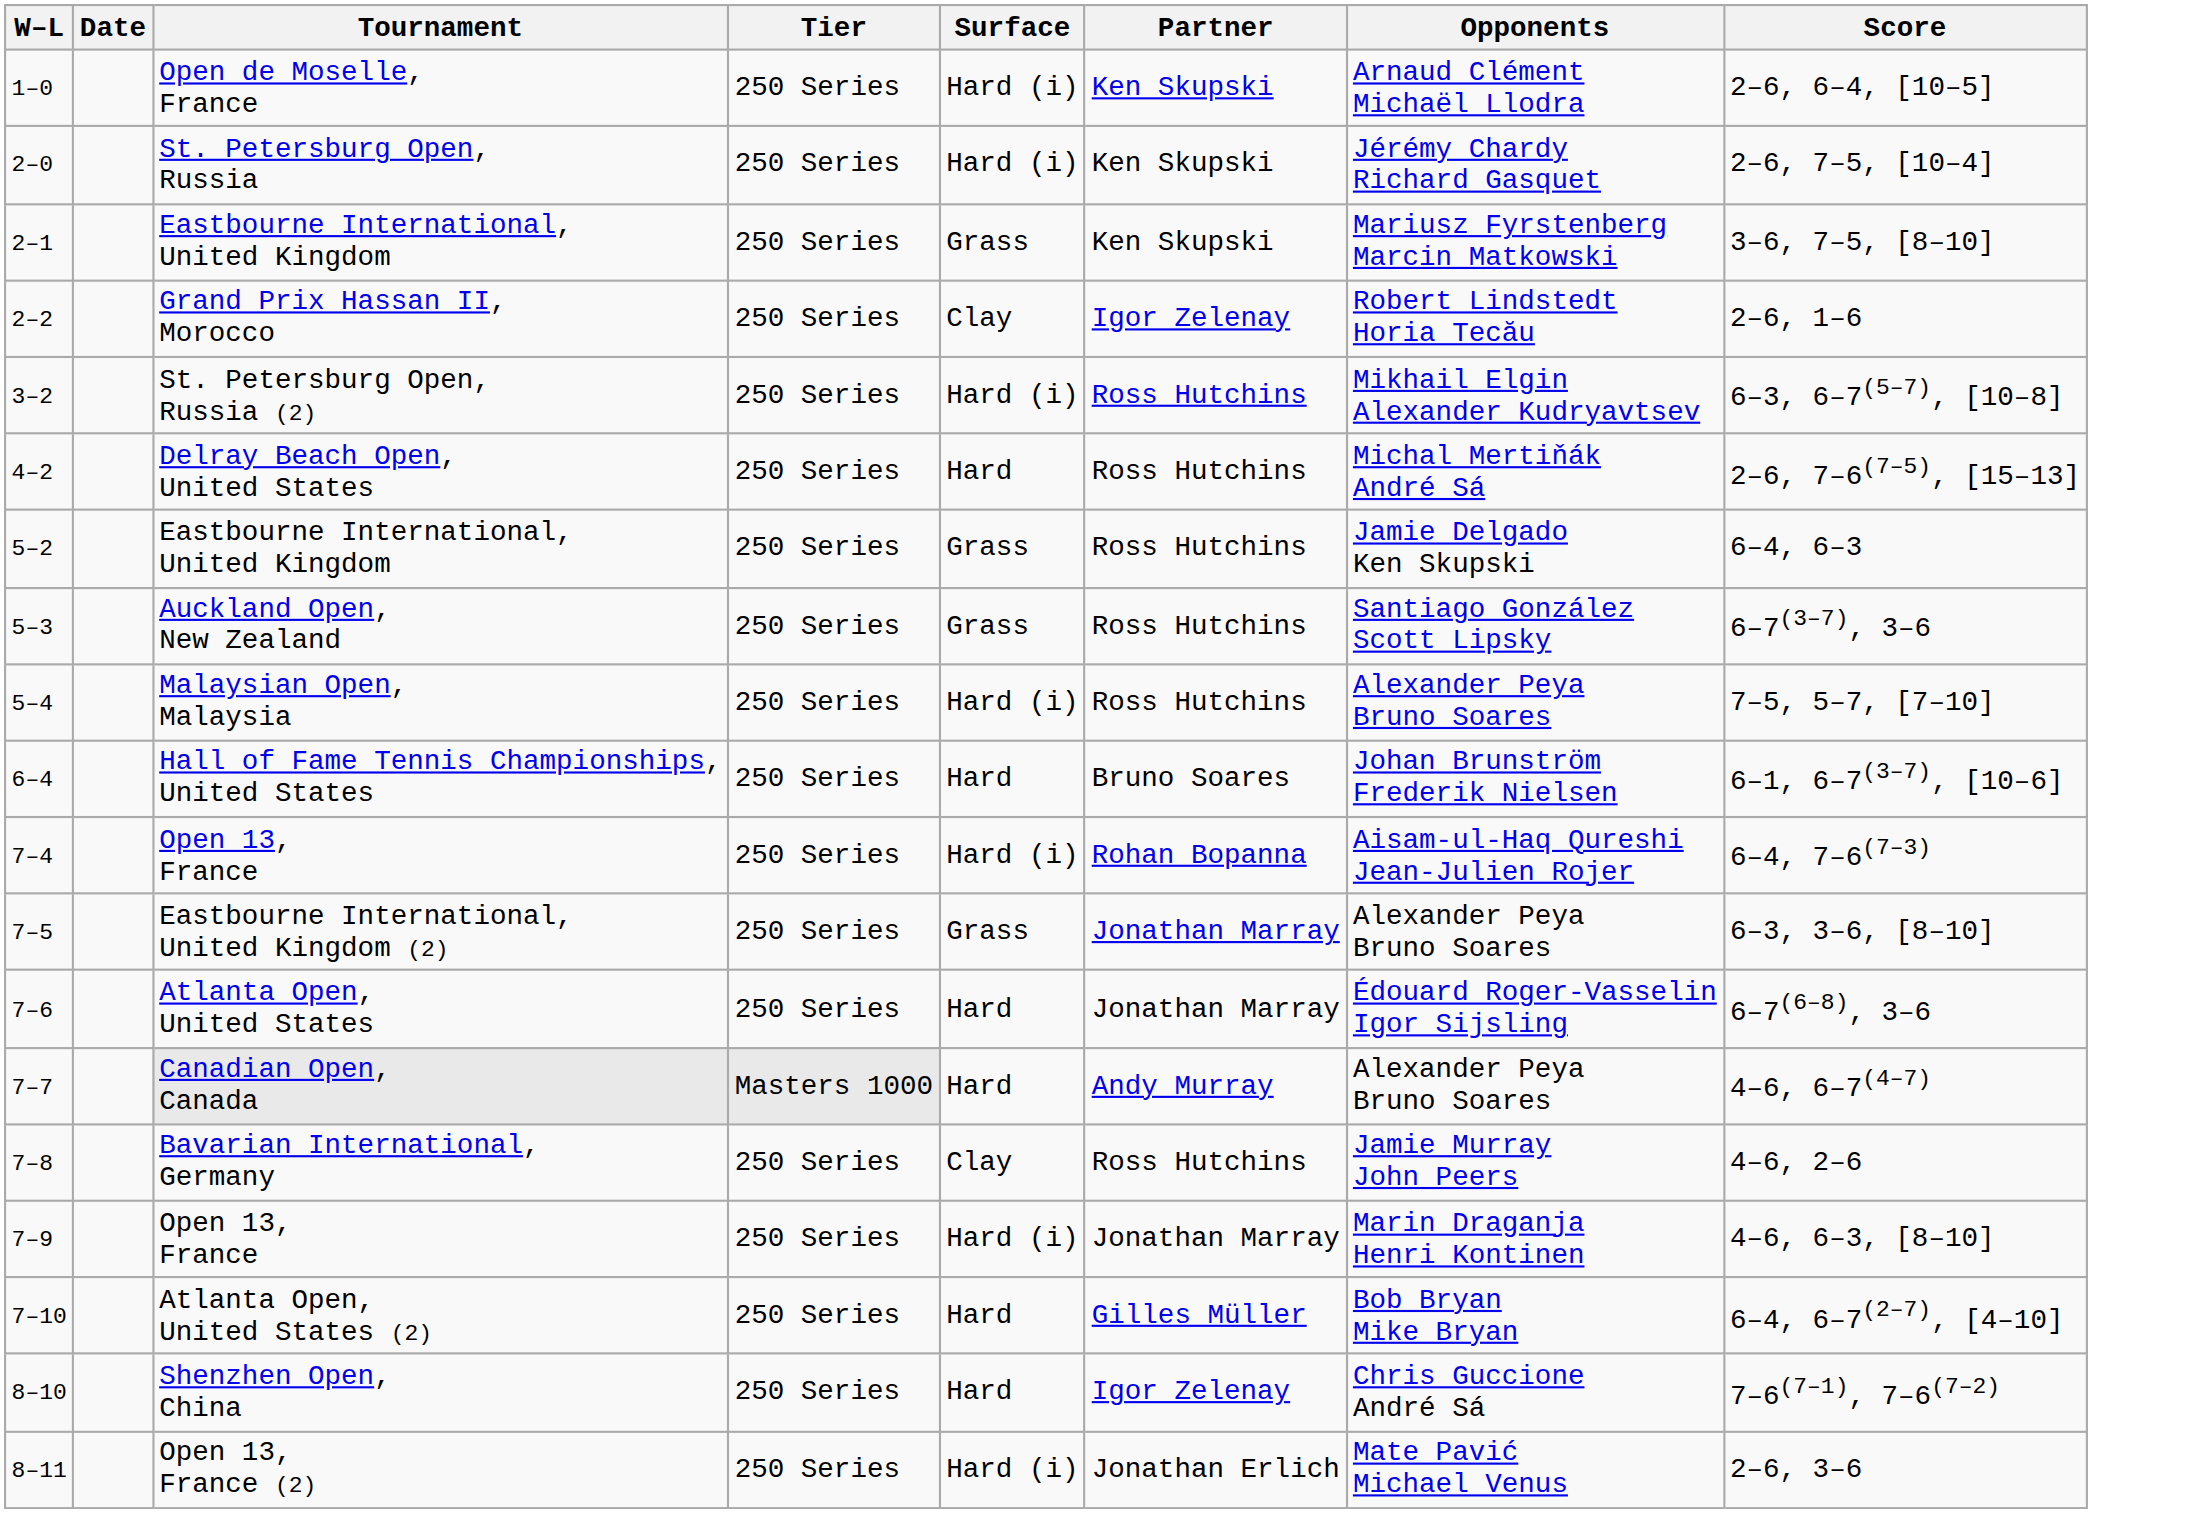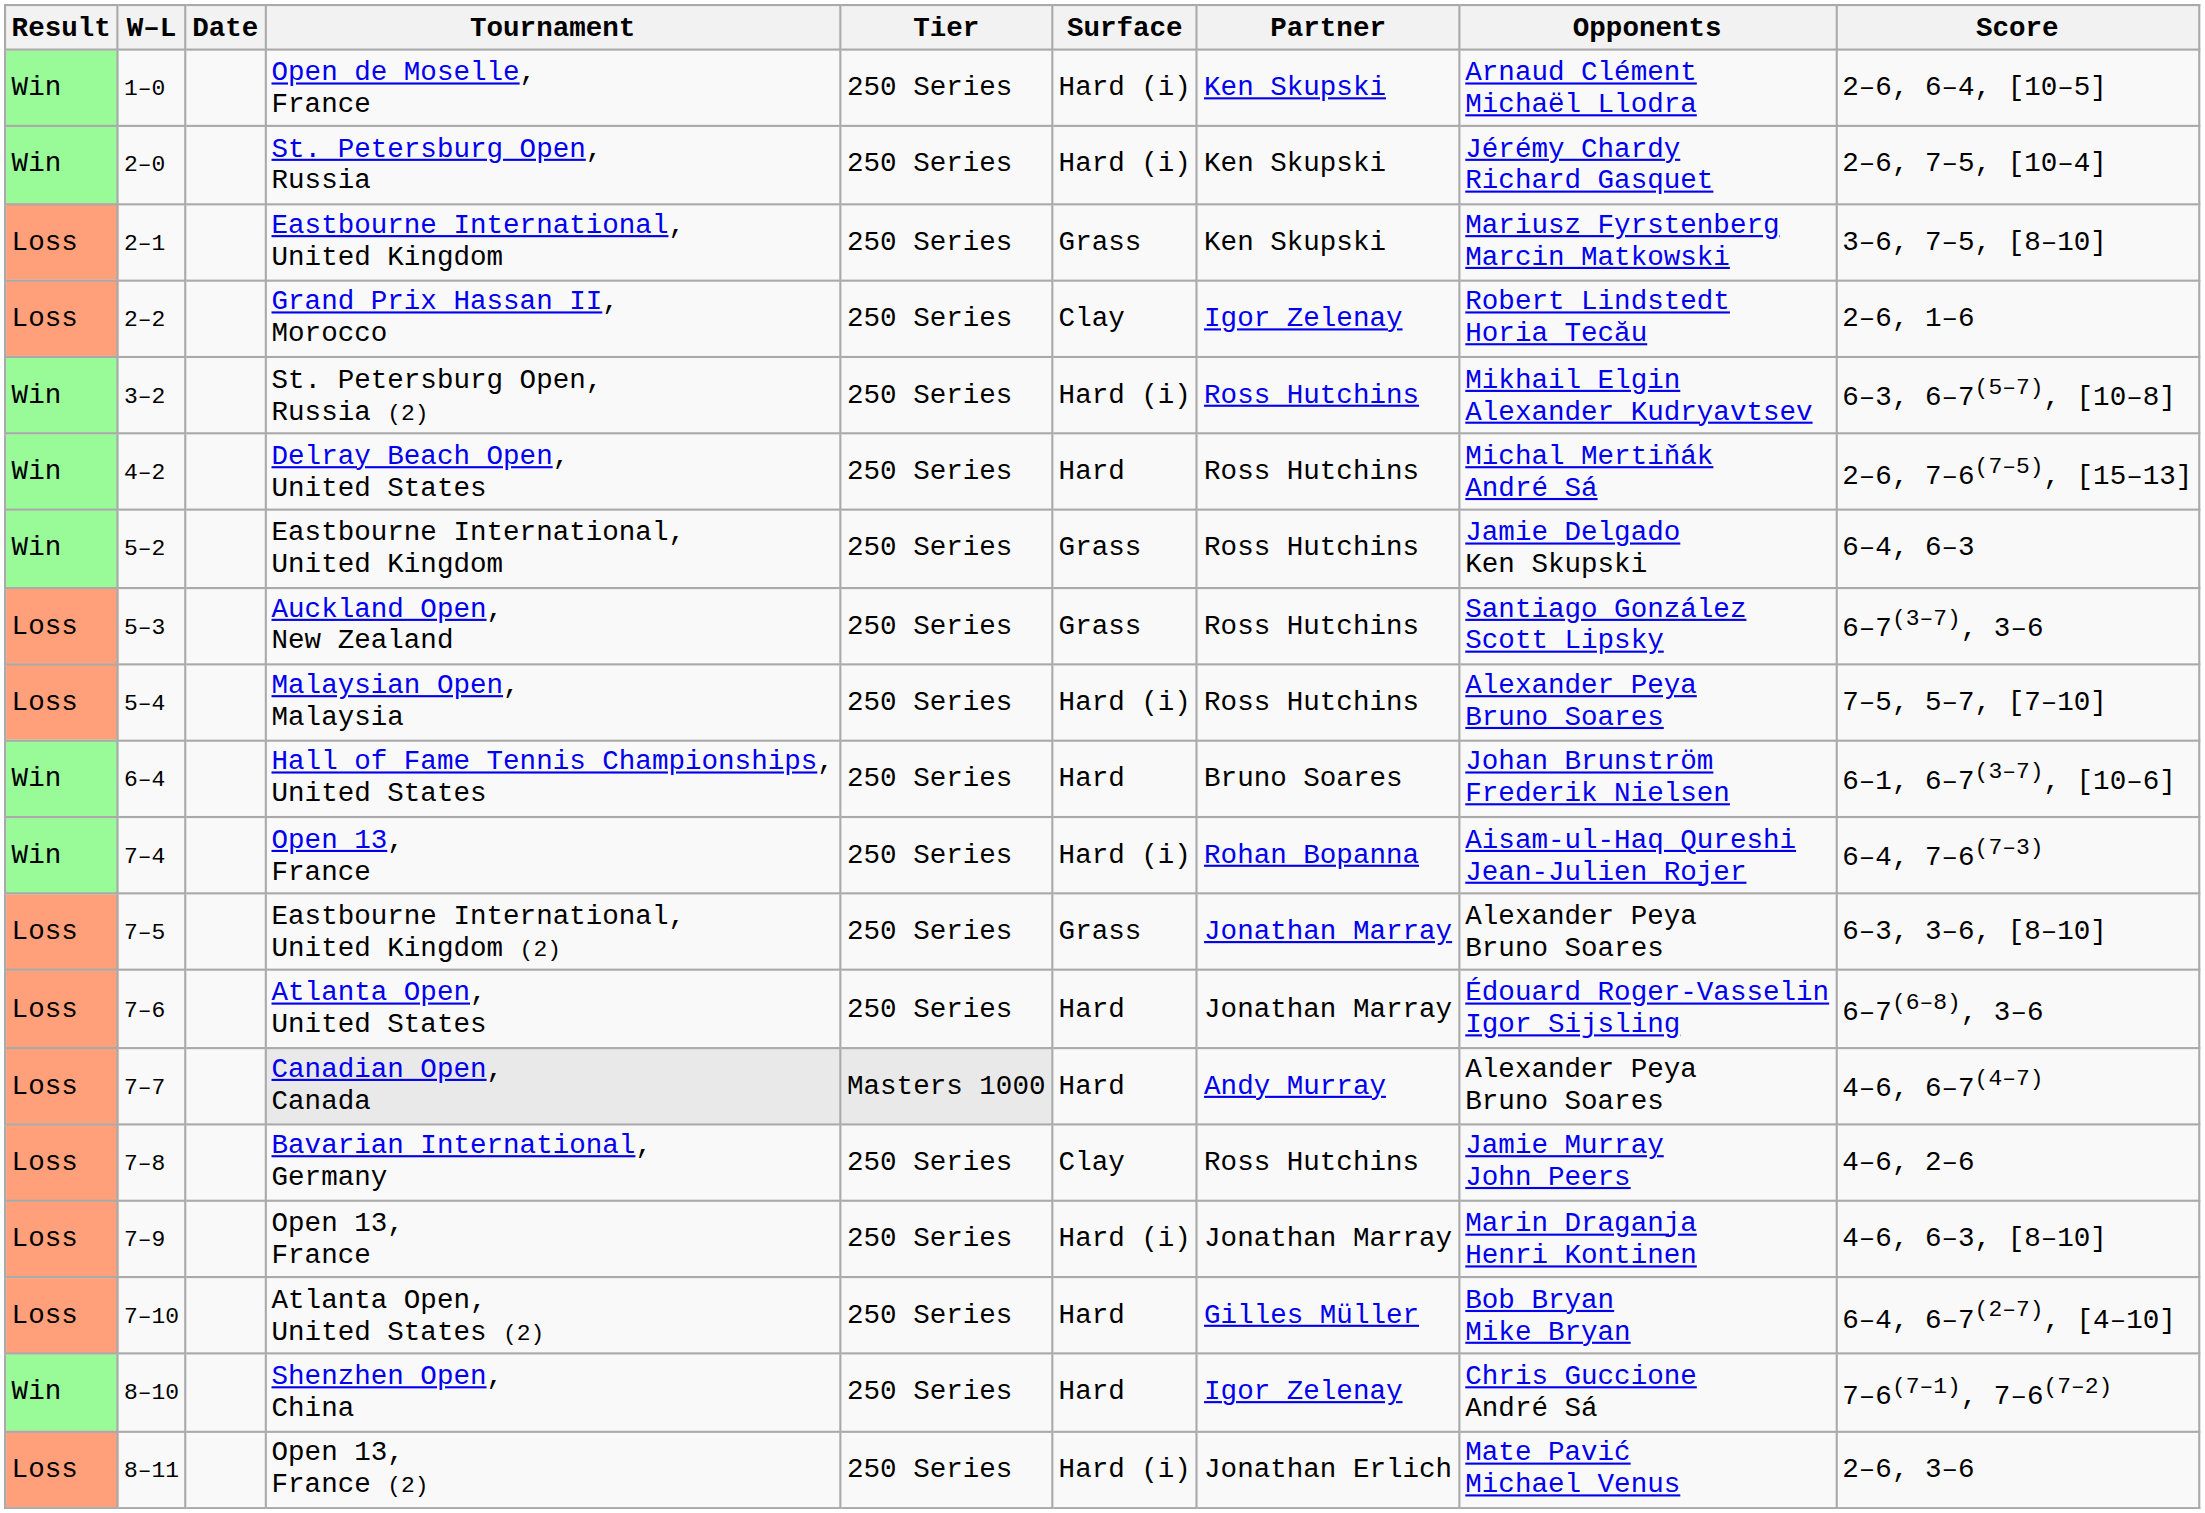 <table class="sortable wikitable">
 <tr>
+<th>Result</th>
 <th class="unsortable">W–L</th>
 <th>Date</th>
 <th>Tournament</th>
 <th>Tier</th>
 <th>Surface</th>
 <th>Partner</th>
 <th>Opponents</th>
 <th class="unsortable">Score</th>
 </tr>
 <tr>
+<td bgcolor=98FB98>Win</td>
 <td><small>1–0</small></td>
 <td><a href='#'></a></td>
 <td><a href='#'>Open de Moselle</a>,<br>France</td>
 <td>250 Series</td>
 <td>Hard (i)</td>
 <td> <a href='#'>Ken Skupski</a></td>
 <td> <a href='#'>Arnaud Clément</a><br> <a href='#'>Michaël Llodra</a></td>
 <td>2–6, 6–4, [10–5]</td>
 </tr>
 <tr>
+<td bgcolor=98FB98>Win</td>
 <td><small>2–0</small></td>
 <td><a href='#'></a></td>
 <td><a href='#'>St. Petersburg Open</a>,<br>Russia</td>
 <td>250 Series</td>
 <td>Hard (i)</td>
 <td> Ken Skupski</td>
 <td> <a href='#'>Jérémy Chardy</a><br> <a href='#'>Richard Gasquet</a></td>
 <td>2–6, 7–5, [10–4]</td>
 </tr>
 <tr>
+<td bgcolor=FFA07A>Loss</td>
 <td><small>2–1</small></td>
 <td><a href='#'></a></td>
 <td><a href='#'>Eastbourne International</a>,<br>United Kingdom</td>
 <td>250 Series</td>
 <td>Grass</td>
 <td> Ken Skupski</td>
 <td> <a href='#'>Mariusz Fyrstenberg</a><br> <a href='#'>Marcin Matkowski</a></td>
 <td>3–6, 7–5, [8–10]</td>
 </tr>
 <tr>
+<td bgcolor=FFA07A>Loss</td>
 <td><small>2–2</small></td>
 <td><a href='#'></a></td>
 <td><a href='#'>Grand Prix Hassan II</a>,<br>Morocco</td>
 <td>250 Series</td>
 <td>Clay</td>
 <td> <a href='#'>Igor Zelenay</a></td>
 <td> <a href='#'>Robert Lindstedt</a><br> <a href='#'>Horia Tecău</a></td>
 <td>2–6, 1–6</td>
 </tr>
 <tr>
+<td bgcolor=98FB98>Win</td>
 <td><small>3–2</small></td>
 <td><a href='#'></a></td>
 <td>St. Petersburg Open,<br>Russia <small>(2)</small></td>
 <td>250 Series</td>
 <td>Hard (i)</td>
 <td> <a href='#'>Ross Hutchins</a></td>
 <td> <a href='#'>Mikhail Elgin</a><br> <a href='#'>Alexander Kudryavtsev</a></td>
 <td>6–3, 6–7<sup>(5–7)</sup>, [10–8]</td>
 </tr>
 <tr>
+<td bgcolor=98FB98>Win</td>
 <td><small>4–2</small></td>
 <td><a href='#'></a></td>
 <td><a href='#'>Delray Beach Open</a>,<br>United States</td>
 <td>250 Series</td>
 <td>Hard</td>
 <td> Ross Hutchins</td>
 <td> <a href='#'>Michal Mertiňák</a><br> <a href='#'>André Sá</a></td>
 <td>2–6, 7–6<sup>(7–5)</sup>, [15–13]</td>
 </tr>
 <tr>
+<td bgcolor=98FB98>Win</td>
 <td><small>5–2</small></td>
 <td><a href='#'></a></td>
 <td>Eastbourne International,<br>United Kingdom</td>
 <td>250 Series</td>
 <td>Grass</td>
 <td> Ross Hutchins</td>
 <td> <a href='#'>Jamie Delgado</a><br> Ken Skupski</td>
 <td>6–4, 6–3</td>
 </tr>
 <tr>
+<td bgcolor=FFA07A>Loss</td>
 <td><small>5–3</small></td>
 <td><a href='#'></a></td>
 <td><a href='#'>Auckland Open</a>,<br>New Zealand</td>
 <td>250 Series</td>
 <td>Grass</td>
 <td> Ross Hutchins</td>
 <td> <a href='#'>Santiago González</a><br> <a href='#'>Scott Lipsky</a></td>
 <td>6–7<sup>(3–7)</sup>, 3–6</td>
 </tr>
 <tr>
+<td bgcolor=FFA07A>Loss</td>
 <td><small>5–4</small></td>
 <td><a href='#'></a></td>
 <td><a href='#'>Malaysian Open</a>,<br>Malaysia</td>
 <td>250 Series</td>
 <td>Hard (i)</td>
 <td> Ross Hutchins</td>
 <td> <a href='#'>Alexander Peya</a><br> <a href='#'>Bruno Soares</a></td>
 <td>7–5, 5–7, [7–10]</td>
 </tr>
 <tr>
+<td bgcolor=98FB98>Win</td>
 <td><small>6–4</small></td>
 <td><a href='#'></a></td>
 <td><a href='#'>Hall of Fame Tennis Championships</a>,<br>United States</td>
 <td>250 Series</td>
 <td>Hard</td>
 <td> Bruno Soares</td>
 <td> <a href='#'>Johan Brunström</a><br> <a href='#'>Frederik Nielsen</a></td>
 <td>6–1, 6–7<sup>(3–7)</sup>, [10–6]</td>
 </tr>
 <tr>
+<td bgcolor=98FB98>Win</td>
 <td><small>7–4</small></td>
 <td><a href='#'></a></td>
 <td><a href='#'>Open 13</a>,<br>France</td>
 <td>250 Series</td>
 <td>Hard (i)</td>
 <td> <a href='#'>Rohan Bopanna</a></td>
 <td> <a href='#'>Aisam-ul-Haq Qureshi</a><br> <a href='#'>Jean-Julien Rojer</a></td>
 <td>6–4, 7–6<sup>(7–3)</sup></td>
 </tr>
 <tr>
+<td bgcolor=FFA07A>Loss</td>
 <td><small>7–5</small></td>
 <td><a href='#'></a></td>
 <td>Eastbourne International,<br>United Kingdom <small>(2)</small></td>
 <td>250 Series</td>
 <td>Grass</td>
 <td> <a href='#'>Jonathan Marray</a></td>
 <td> Alexander Peya<br> Bruno Soares</td>
 <td>6–3, 3–6, [8–10]</td>
 </tr>
 <tr>
+<td bgcolor=FFA07A>Loss</td>
 <td><small>7–6</small></td>
 <td><a href='#'></a></td>
 <td><a href='#'>Atlanta Open</a>,<br>United States</td>
 <td>250 Series</td>
 <td>Hard</td>
 <td> Jonathan Marray</td>
 <td> <a href='#'>Édouard Roger-Vasselin</a><br> <a href='#'>Igor Sijsling</a></td>
 <td>6–7<sup>(6–8)</sup>, 3–6</td>
 </tr>
 <tr>
+<td bgcolor=FFA07A>Loss</td>
 <td><small>7–7</small></td>
 <td><a href='#'></a></td>
 <td style="background:#E9E9E9;"><a href='#'>Canadian Open</a>,<br>Canada</td>
 <td style="background:#E9E9E9;">Masters 1000</td>
 <td>Hard</td>
 <td> <a href='#'>Andy Murray</a></td>
 <td> Alexander Peya<br> Bruno Soares</td>
 <td>4–6, 6–7<sup>(4–7)</sup></td>
 </tr>
 <tr>
+<td bgcolor=FFA07A>Loss</td>
 <td><small>7–8</small></td>
 <td><a href='#'></a></td>
 <td><a href='#'>Bavarian International</a>,<br>Germany</td>
 <td>250 Series</td>
 <td>Clay</td>
 <td> Ross Hutchins</td>
 <td> <a href='#'>Jamie Murray</a><br> <a href='#'>John Peers</a></td>
 <td>4–6, 2–6</td>
 </tr>
 <tr>
+<td bgcolor=FFA07A>Loss</td>
 <td><small>7–9</small></td>
 <td><a href='#'></a></td>
 <td>Open 13,<br>France</td>
 <td>250 Series</td>
 <td>Hard (i)</td>
 <td> Jonathan Marray</td>
 <td> <a href='#'>Marin Draganja</a><br> <a href='#'>Henri Kontinen</a></td>
 <td>4–6, 6–3, [8–10]</td>
 </tr>
 <tr>
+<td bgcolor=FFA07A>Loss</td>
 <td><small>7–10</small></td>
 <td><a href='#'></a></td>
 <td>Atlanta Open,<br>United States <small>(2)</small></td>
 <td>250 Series</td>
 <td>Hard</td>
 <td> <a href='#'>Gilles Müller</a></td>
 <td> <a href='#'>Bob Bryan</a><br> <a href='#'>Mike Bryan</a></td>
 <td>6–4, 6–7<sup>(2–7)</sup>, [4–10]</td>
 </tr>
 <tr>
+<td bgcolor=98FB98>Win</td>
 <td><small>8–10</small></td>
 <td><a href='#'></a></td>
 <td><a href='#'>Shenzhen Open</a>,<br>China</td>
 <td>250 Series</td>
 <td>Hard</td>
 <td> <a href='#'>Igor Zelenay</a></td>
 <td> <a href='#'>Chris Guccione</a><br> André Sá</td>
 <td>7–6<sup>(7–1)</sup>, 7–6<sup>(7–2)</sup></td>
 </tr>
 <tr>
+<td bgcolor=FFA07A>Loss</td>
 <td><small>8–11</small></td>
 <td><a href='#'></a></td>
 <td>Open 13,<br>France <small>(2)</small></td>
 <td>250 Series</td>
 <td>Hard (i)</td>
 <td> Jonathan Erlich</td>
 <td> <a href='#'>Mate Pavić</a><br> <a href='#'>Michael Venus</a></td>
 <td>2–6, 3–6</td>
 </tr>
 </table>
